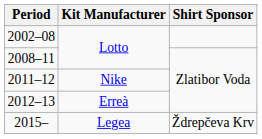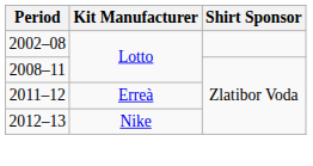 <table class="wikitable" style="text-align:center">
 <tr>
 <th>Period</th>
 <th>Kit Manufacturer</th>
 <th>Shirt Sponsor</th>
 </tr>
 <tr>
 <td>2002–08</td>
 <td rowspan=2><a href='#'>Lotto</a></td>
 <td></td>
 </tr>
 <tr>
 <td>2008–11</td>
 <td rowspan=3>Zlatibor Voda</td>
 </tr>
 <tr>
 <td>2011–12</td>
-<td><a href='#'>Nike</a></td>
+<td><a href='#'>Erreà</a></td>
 </tr>
 <tr>
 <td>2012–13</td>
-<td><a href='#'>Erreà</a></td>
-</tr>
-<tr>
-<td>2015–</td>
-<td><a href='#'>Legea</a></td>
-<td>Ždrepčeva Krv</td>
+<td><a href='#'>Nike</a></td>
 </tr>
 </table>
